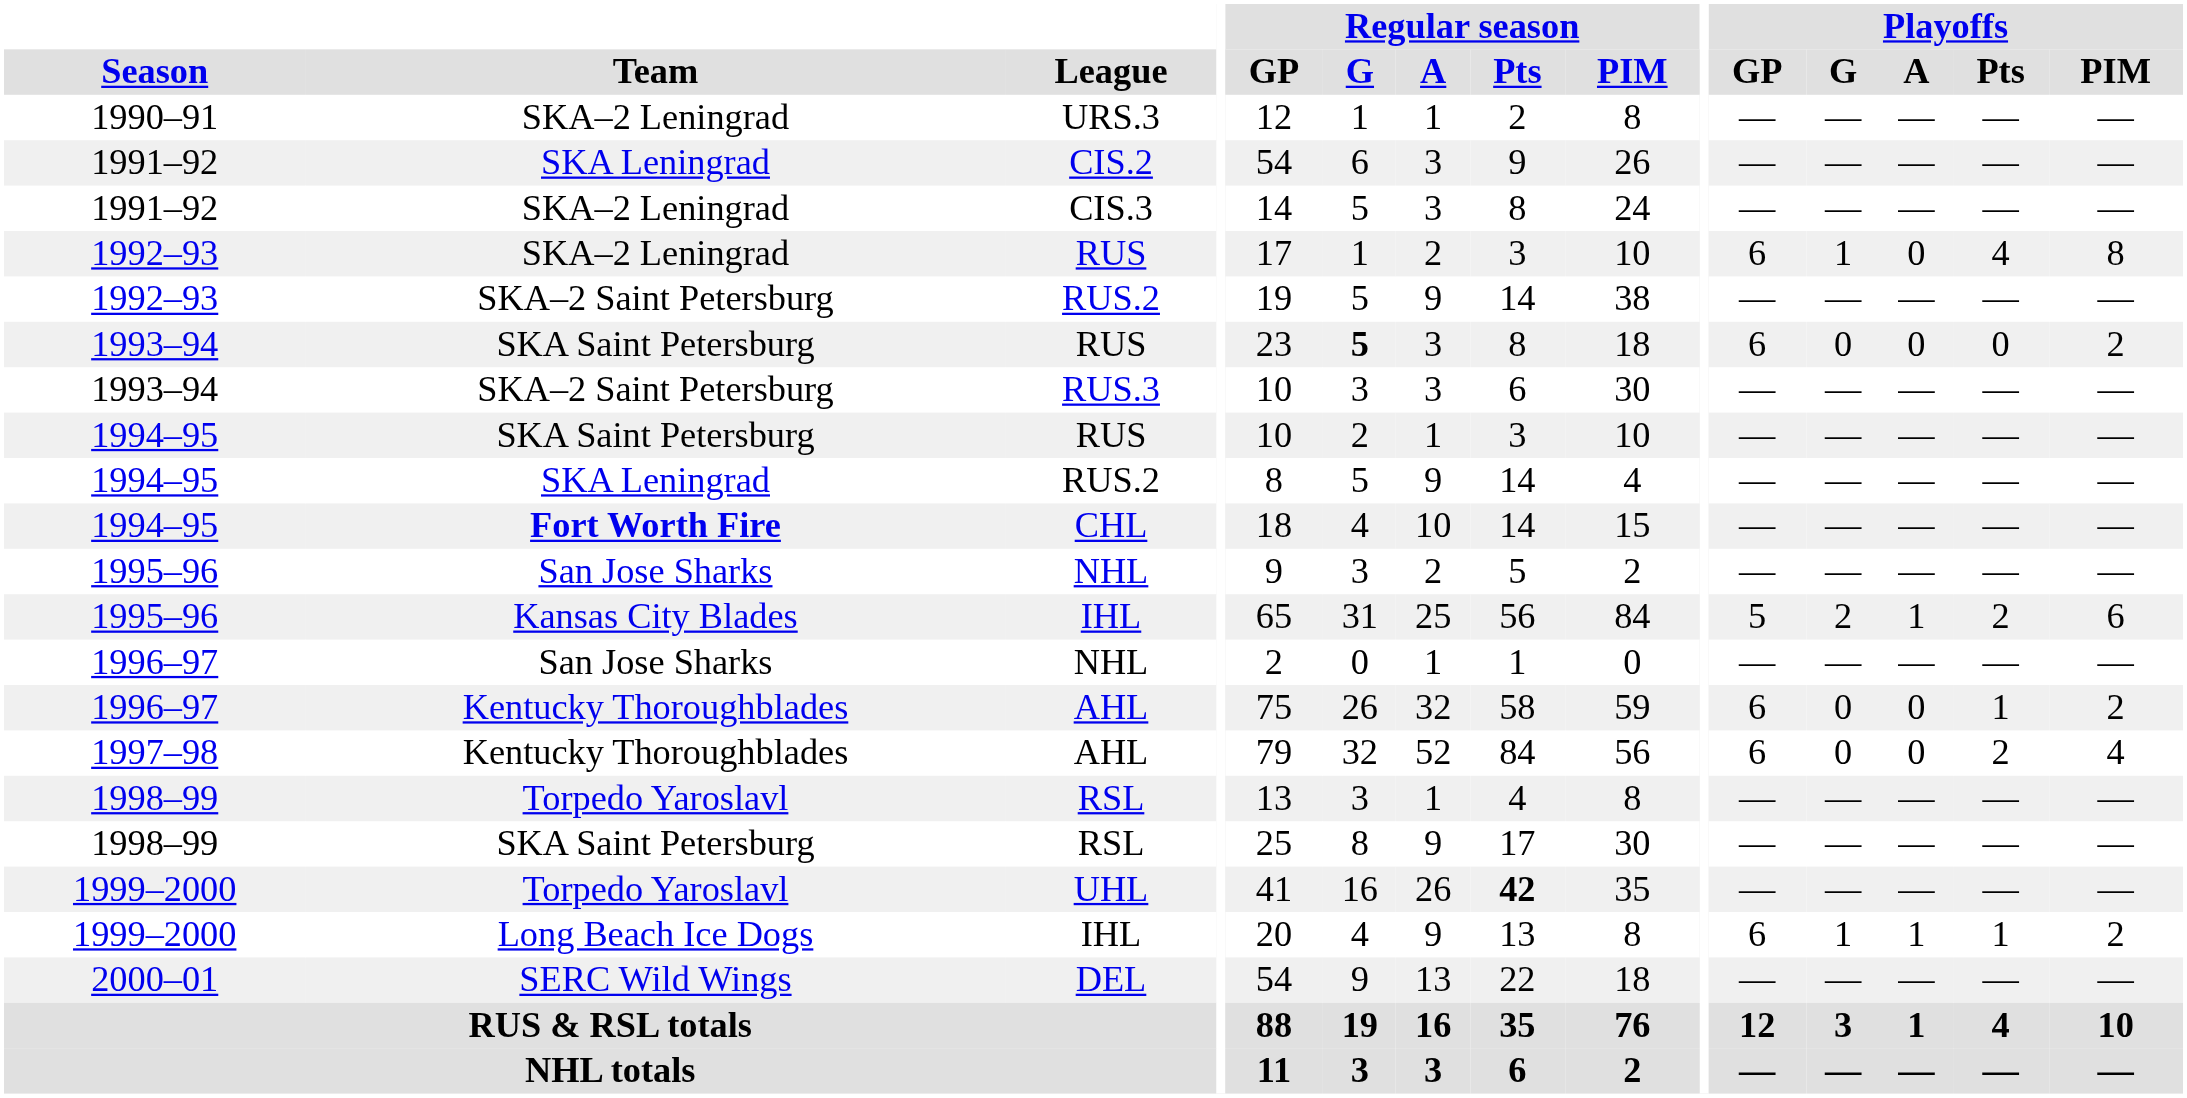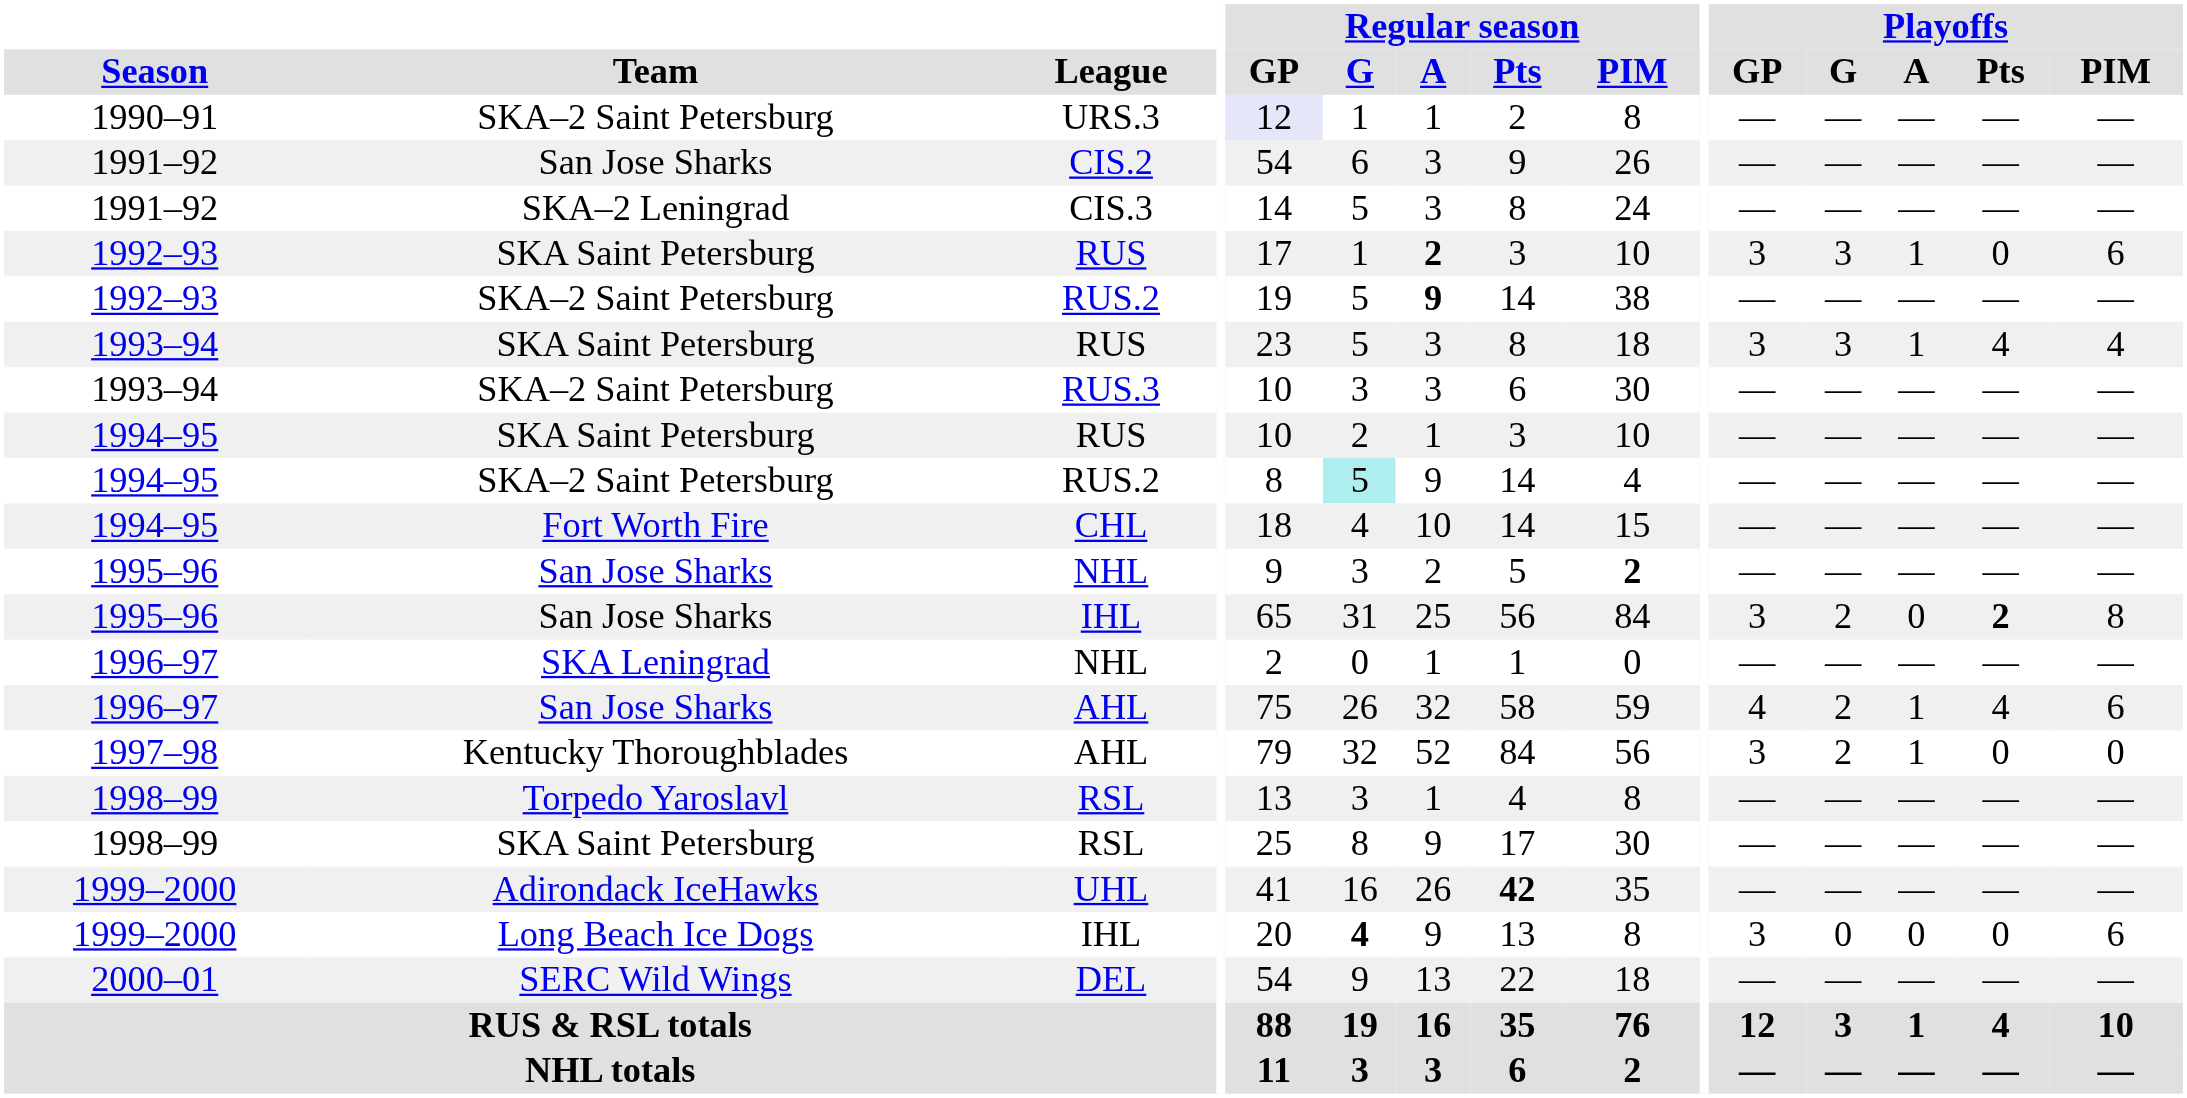 <table border="0" cellpadding="1" cellspacing="0" style="text-align:center; width:60em">
 <tr bgcolor="#e0e0e0">
 <th colspan="3" bgcolor="#ffffff"></th>
 <th rowspan="100" bgcolor="#ffffff"></th>
 <th colspan="5"><a href='#'>Regular season</a></th>
 <th rowspan="100" bgcolor="#ffffff"></th>
 <th colspan="5"><a href='#'>Playoffs</a></th>
 </tr>
 <tr bgcolor="#e0e0e0">
 <th><a href='#'>Season</a></th>
 <th>Team</th>
 <th>League</th>
 <th>GP</th>
 <th><a href='#'>G</a></th>
 <th><a href='#'>A</a></th>
 <th><a href='#'>Pts</a></th>
 <th><a href='#'>PIM</a></th>
 <th>GP</th>
 <th>G</th>
 <th>A</th>
 <th>Pts</th>
 <th>PIM</th>
 </tr>
 <tr>
 <td>1990–91</td>
-<td>SKA–2 Leningrad</td>
+<td>SKA–2 Saint Petersburg</td>
 <td>URS.3</td>
-<td>12</td>
+<td style="background: lavender;">12</td>
 <td>1</td>
 <td>1</td>
 <td>2</td>
 <td>8</td>
 <td>—</td>
 <td>—</td>
 <td>—</td>
 <td>—</td>
 <td>—</td>
 </tr>
 <tr bgcolor="#f0f0f0">
 <td>1991–92</td>
-<td><a href='#'>SKA Leningrad</a></td>
+<td>San Jose Sharks</td>
 <td><a href='#'>CIS.2</a></td>
 <td>54</td>
 <td>6</td>
 <td>3</td>
 <td>9</td>
 <td>26</td>
 <td>—</td>
 <td>—</td>
 <td>—</td>
 <td>—</td>
 <td>—</td>
 </tr>
 <tr>
 <td>1991–92</td>
 <td>SKA–2 Leningrad</td>
 <td>CIS.3</td>
 <td>14</td>
 <td>5</td>
 <td>3</td>
 <td>8</td>
 <td>24</td>
 <td>—</td>
 <td>—</td>
 <td>—</td>
 <td>—</td>
 <td>—</td>
 </tr>
 <tr bgcolor="#f0f0f0">
 <td><a href='#'>1992–93</a></td>
-<td>SKA–2 Leningrad</td>
+<td>SKA Saint Petersburg</td>
 <td><a href='#'>RUS</a></td>
 <td>17</td>
 <td>1</td>
-<td>2</td>
+<td><strong>2</strong></td>
 <td>3</td>
 <td>10</td>
-<td>6</td>
+<td>3</td>
+<td>3</td>
 <td>1</td>
 <td>0</td>
-<td>4</td>
-<td>8</td>
+<td>6</td>
 </tr>
 <tr>
 <td><a href='#'>1992–93</a></td>
 <td>SKA–2 Saint Petersburg</td>
 <td><a href='#'>RUS.2</a></td>
 <td>19</td>
 <td>5</td>
-<td>9</td>
+<td><strong>9</strong></td>
 <td>14</td>
 <td>38</td>
 <td>—</td>
 <td>—</td>
 <td>—</td>
 <td>—</td>
 <td>—</td>
 </tr>
 <tr bgcolor="#f0f0f0">
 <td><a href='#'>1993–94</a></td>
 <td>SKA Saint Petersburg</td>
 <td>RUS</td>
 <td>23</td>
-<td><strong>5</strong></td>
+<td>5</td>
 <td>3</td>
 <td>8</td>
 <td>18</td>
-<td>6</td>
-<td>0</td>
-<td>0</td>
-<td>0</td>
-<td>2</td>
+<td>3</td>
+<td>3</td>
+<td>1</td>
+<td>4</td>
+<td>4</td>
 </tr>
 <tr>
 <td>1993–94</td>
 <td>SKA–2 Saint Petersburg</td>
 <td><a href='#'>RUS.3</a></td>
 <td>10</td>
 <td>3</td>
 <td>3</td>
 <td>6</td>
 <td>30</td>
 <td>—</td>
 <td>—</td>
 <td>—</td>
 <td>—</td>
 <td>—</td>
 </tr>
 <tr bgcolor="#f0f0f0">
 <td><a href='#'>1994–95</a></td>
 <td>SKA Saint Petersburg</td>
 <td>RUS</td>
 <td>10</td>
 <td>2</td>
 <td>1</td>
 <td>3</td>
 <td>10</td>
 <td>—</td>
 <td>—</td>
 <td>—</td>
 <td>—</td>
 <td>—</td>
 </tr>
 <tr>
 <td><a href='#'>1994–95</a></td>
-<td><a href='#'>SKA Leningrad</a></td>
+<td>SKA–2 Saint Petersburg</td>
 <td>RUS.2</td>
 <td>8</td>
-<td>5</td>
+<td style="background: paleturquoise;">5</td>
 <td>9</td>
 <td>14</td>
 <td>4</td>
 <td>—</td>
 <td>—</td>
 <td>—</td>
 <td>—</td>
 <td>—</td>
 </tr>
 <tr bgcolor="#f0f0f0">
 <td><a href='#'>1994–95</a></td>
-<td><strong><a href='#'>Fort Worth Fire</a></strong></td>
+<td><a href='#'>Fort Worth Fire</a></td>
 <td><a href='#'>CHL</a></td>
 <td>18</td>
 <td>4</td>
 <td>10</td>
 <td>14</td>
 <td>15</td>
 <td>—</td>
 <td>—</td>
 <td>—</td>
 <td>—</td>
 <td>—</td>
 </tr>
 <tr>
 <td><a href='#'>1995–96</a></td>
 <td><a href='#'>San Jose Sharks</a></td>
 <td><a href='#'>NHL</a></td>
 <td>9</td>
 <td>3</td>
 <td>2</td>
 <td>5</td>
-<td>2</td>
+<td><strong>2</strong></td>
 <td>—</td>
 <td>—</td>
 <td>—</td>
 <td>—</td>
 <td>—</td>
 </tr>
 <tr bgcolor="#f0f0f0">
 <td><a href='#'>1995–96</a></td>
-<td><a href='#'>Kansas City Blades</a></td>
+<td>San Jose Sharks</td>
 <td><a href='#'>IHL</a></td>
 <td>65</td>
 <td>31</td>
 <td>25</td>
 <td>56</td>
 <td>84</td>
-<td>5</td>
+<td>3</td>
 <td>2</td>
-<td>1</td>
-<td>2</td>
-<td>6</td>
+<td>0</td>
+<td><strong>2</strong></td>
+<td>8</td>
 </tr>
 <tr>
 <td><a href='#'>1996–97</a></td>
-<td>San Jose Sharks</td>
+<td><a href='#'>SKA Leningrad</a></td>
 <td>NHL</td>
 <td>2</td>
 <td>0</td>
 <td>1</td>
 <td>1</td>
 <td>0</td>
 <td>—</td>
 <td>—</td>
 <td>—</td>
 <td>—</td>
 <td>—</td>
 </tr>
 <tr bgcolor="#f0f0f0">
 <td><a href='#'>1996–97</a></td>
-<td><a href='#'>Kentucky Thoroughblades</a></td>
+<td><a href='#'>San Jose Sharks</a></td>
 <td><a href='#'>AHL</a></td>
 <td>75</td>
 <td>26</td>
 <td>32</td>
 <td>58</td>
 <td>59</td>
+<td>4</td>
+<td>2</td>
+<td>1</td>
+<td>4</td>
 <td>6</td>
-<td>0</td>
-<td>0</td>
-<td>1</td>
-<td>2</td>
 </tr>
 <tr>
 <td><a href='#'>1997–98</a></td>
 <td>Kentucky Thoroughblades</td>
 <td>AHL</td>
 <td>79</td>
 <td>32</td>
 <td>52</td>
 <td>84</td>
 <td>56</td>
-<td>6</td>
+<td>3</td>
+<td>2</td>
+<td>1</td>
 <td>0</td>
 <td>0</td>
-<td>2</td>
-<td>4</td>
 </tr>
 <tr bgcolor="#f0f0f0">
 <td><a href='#'>1998–99</a></td>
 <td><a href='#'>Torpedo Yaroslavl</a></td>
 <td><a href='#'>RSL</a></td>
 <td>13</td>
 <td>3</td>
 <td>1</td>
 <td>4</td>
 <td>8</td>
 <td>—</td>
 <td>—</td>
 <td>—</td>
 <td>—</td>
 <td>—</td>
 </tr>
 <tr>
 <td>1998–99</td>
 <td>SKA Saint Petersburg</td>
 <td>RSL</td>
 <td>25</td>
 <td>8</td>
 <td>9</td>
 <td>17</td>
 <td>30</td>
 <td>—</td>
 <td>—</td>
 <td>—</td>
 <td>—</td>
 <td>—</td>
 </tr>
 <tr bgcolor="#f0f0f0">
 <td><a href='#'>1999–2000</a></td>
-<td><a href='#'>Torpedo Yaroslavl</a></td>
+<td><a href='#'>Adirondack IceHawks</a></td>
 <td><a href='#'>UHL</a></td>
 <td>41</td>
 <td>16</td>
 <td>26</td>
 <td><strong>42</strong></td>
 <td>35</td>
 <td>—</td>
 <td>—</td>
 <td>—</td>
 <td>—</td>
 <td>—</td>
 </tr>
 <tr>
 <td><a href='#'>1999–2000</a></td>
 <td><a href='#'>Long Beach Ice Dogs</a></td>
 <td>IHL</td>
 <td>20</td>
-<td>4</td>
+<td><strong>4</strong></td>
 <td>9</td>
 <td>13</td>
 <td>8</td>
+<td>3</td>
+<td>0</td>
+<td>0</td>
+<td>0</td>
 <td>6</td>
-<td>1</td>
-<td>1</td>
-<td>1</td>
-<td>2</td>
 </tr>
 <tr bgcolor="#f0f0f0">
 <td><a href='#'>2000–01</a></td>
 <td><a href='#'>SERC Wild Wings</a></td>
 <td><a href='#'>DEL</a></td>
 <td>54</td>
 <td>9</td>
 <td>13</td>
 <td>22</td>
 <td>18</td>
 <td>—</td>
 <td>—</td>
 <td>—</td>
 <td>—</td>
 <td>—</td>
 </tr>
 <tr bgcolor="#e0e0e0">
 <th colspan="3">RUS & RSL totals</th>
 <th>88</th>
 <th>19</th>
 <th>16</th>
 <th>35</th>
 <th>76</th>
 <th>12</th>
 <th>3</th>
 <th>1</th>
 <th>4</th>
 <th>10</th>
 </tr>
 <tr bgcolor="#e0e0e0">
 <th colspan="3">NHL totals</th>
 <th>11</th>
 <th>3</th>
 <th>3</th>
 <th>6</th>
 <th>2</th>
 <th>—</th>
 <th>—</th>
 <th>—</th>
 <th>—</th>
 <th>—</th>
 </tr>
 </table>
